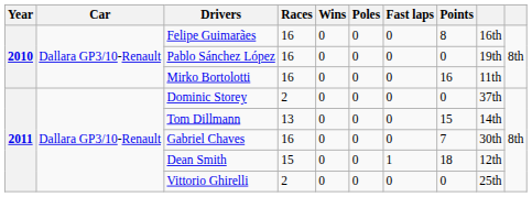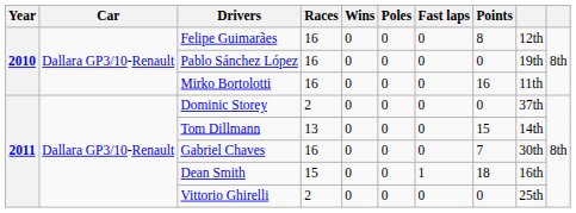 <table class="wikitable" style="font-size:85%">
 <tr>
 <th>Year</th>
 <th>Car</th>
 <th>Drivers</th>
 <th>Races</th>
 <th>Wins</th>
 <th>Poles</th>
 <th>Fast laps</th>
 <th>Points</th>
 <th></th>
 <th></th>
 </tr>
 <tr>
 <th rowspan="3"><a href='#'>2010</a></th>
 <td rowspan="3"><a href='#'>Dallara GP3/10</a>-<a href='#'>Renault</a></td>
 <td> <a href='#'>Felipe Guimarães</a></td>
 <td>16</td>
 <td>0</td>
 <td>0</td>
 <td>0</td>
 <td>8</td>
-<td>16th</td>
+<td>12th</td>
 <td rowspan=3>8th</td>
 </tr>
 <tr>
 <td> <a href='#'>Pablo Sánchez López</a></td>
 <td>16</td>
 <td>0</td>
 <td>0</td>
 <td>0</td>
 <td>0</td>
 <td>19th</td>
 </tr>
 <tr>
 <td> <a href='#'>Mirko Bortolotti</a></td>
 <td>16</td>
 <td>0</td>
 <td>0</td>
 <td>0</td>
 <td>16</td>
 <td>11th</td>
 </tr>
 <tr>
 <th rowspan="5"><a href='#'>2011</a></th>
 <td rowspan="5"><a href='#'>Dallara GP3/10</a>-<a href='#'>Renault</a></td>
 <td> <a href='#'>Dominic Storey</a></td>
 <td>2</td>
 <td>0</td>
 <td>0</td>
 <td>0</td>
 <td>0</td>
 <td>37th</td>
 <td rowspan=5>8th</td>
 </tr>
 <tr>
 <td> <a href='#'>Tom Dillmann</a></td>
 <td>13</td>
 <td>0</td>
 <td>0</td>
 <td>0</td>
 <td>15</td>
 <td>14th</td>
 </tr>
 <tr>
 <td> <a href='#'>Gabriel Chaves</a></td>
 <td>16</td>
 <td>0</td>
 <td>0</td>
 <td>0</td>
 <td>7</td>
 <td>30th</td>
 </tr>
 <tr>
 <td> <a href='#'>Dean Smith</a></td>
 <td>15</td>
 <td>0</td>
 <td>0</td>
 <td>1</td>
 <td>18</td>
-<td>12th</td>
+<td>16th</td>
 </tr>
 <tr>
 <td> <a href='#'>Vittorio Ghirelli</a></td>
 <td>2</td>
 <td>0</td>
 <td>0</td>
 <td>0</td>
 <td>0</td>
 <td>25th</td>
 </tr>
 </table>
